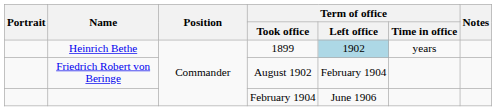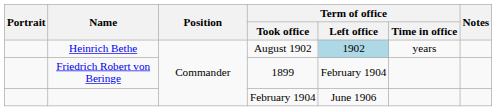 <table class="wikitable" style="text-align:center">
 <tr>
 <th rowspan=2>Portrait</th>
 <th width=150 rowspan=2>Name<br></th>
 <th width=120 rowspan=2>Position</th>
 <th colspan=3>Term of office</th>
 <th rowspan=2>Notes</th>
 </tr>
 <tr>
 <th>Took office</th>
 <th>Left office</th>
 <th>Time in office</th>
 </tr>
 <tr>
 <td></td>
 <td><a href='#'>Heinrich Bethe</a></td>
 <td rowspan=3>Commander</td>
-<td>1899</td>
+<td>August 1902</td>
 <td style="background: lightblue;">1902</td>
 <td> years</td>
 <td></td>
 </tr>
 <tr>
 <td></td>
 <td><a href='#'>Friedrich Robert von Beringe</a><br></td>
-<td>August 1902</td>
+<td>1899</td>
 <td>February 1904</td>
 <td></td>
 <td></td>
 </tr>
 <tr>
 <td></td>
 <td><br></td>
 <td>February 1904</td>
 <td>June 1906</td>
 <td></td>
 <td></td>
 </tr>
 </table>
